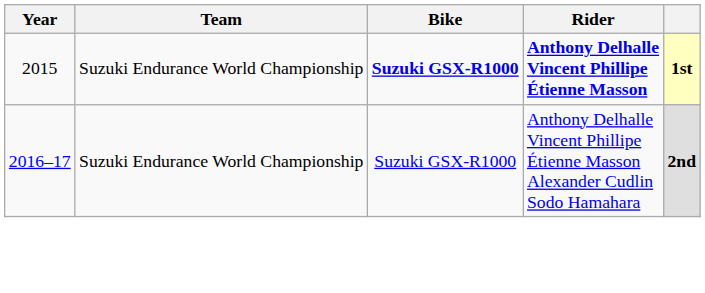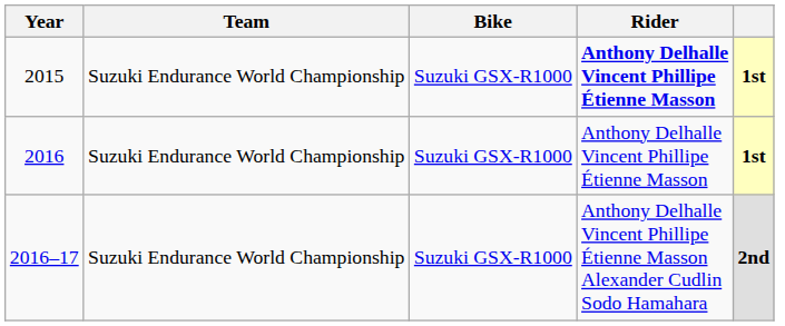 <table class="wikitable" style="text-align:center; font-size:85%">
 <tr>
 <th valign="middle">Year</th>
 <th valign="middle">Team</th>
 <th valign="middle">Bike</th>
 <th valign="middle">Rider</th>
 <th valign="middle"></th>
 </tr>
 <tr>
 <td>2015</td>
 <td> Suzuki Endurance World Championship</td>
-<td><strong><a href='#'>Suzuki GSX-R1000</a></strong></td>
+<td><a href='#'>Suzuki GSX-R1000</a></td>
 <td align=left><strong> <a href='#'>Anthony Delhalle</a> <br> <a href='#'>Vincent Phillipe</a><br> <a href='#'>Étienne Masson</a></strong></td>
+<th style="background:#ffffbf;"><strong>1st</strong></th>
+</tr>
+<tr>
+<td><a href='#'>2016</a></td>
+<td> Suzuki Endurance World Championship</td>
+<td><a href='#'>Suzuki GSX-R1000</a></td>
+<td align=left> <a href='#'>Anthony Delhalle</a> <br> <a href='#'>Vincent Phillipe</a><br> <a href='#'>Étienne Masson</a></td>
 <th style="background:#ffffbf;"><strong>1st</strong></th>
 </tr>
 <tr>
 <td><a href='#'>2016–17</a></td>
 <td> Suzuki Endurance World Championship</td>
 <td><a href='#'>Suzuki GSX-R1000</a></td>
 <td align=left> <a href='#'>Anthony Delhalle</a> <br> <a href='#'>Vincent Phillipe</a><br> <a href='#'>Étienne Masson</a><br> <a href='#'>Alexander Cudlin</a><br> <a href='#'>Sodo Hamahara</a></td>
 <th style="background:#dfdfdf;"><strong>2nd</strong></th>
 </tr>
 </table>
